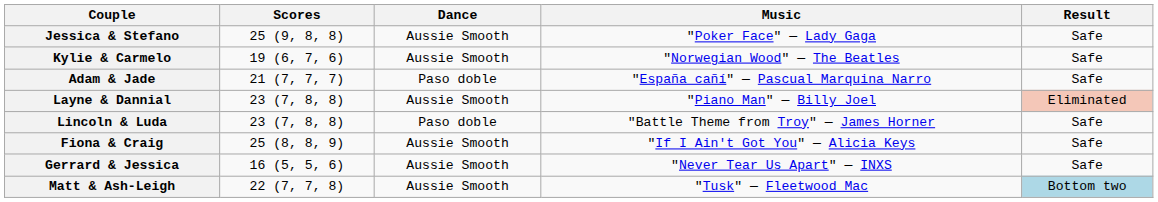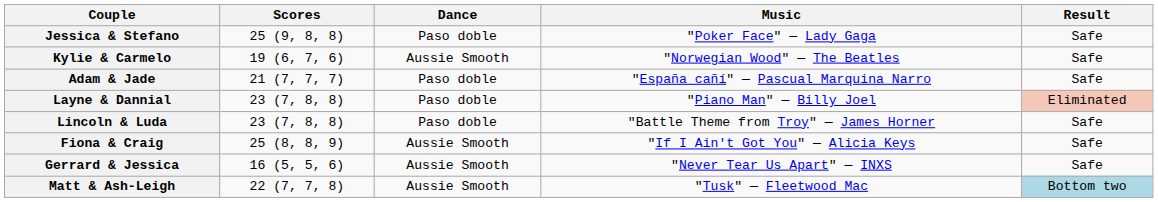 <table class="wikitable sortable" style="text-align:center; width: 90%">
 <tr>
 <th scope="col">Couple</th>
 <th scope="col">Scores</th>
 <th scope="col">Dance</th>
 <th scope="col" class="unsortable">Music</th>
 <th scope="col" class="unsortable">Result</th>
 </tr>
 <tr>
 <th scope="row">Jessica & Stefano</th>
 <td>25 (9, 8, 8)</td>
-<td>Aussie Smooth</td>
+<td>Paso doble</td>
 <td>"<a href='#'>Poker Face</a>" — <a href='#'>Lady Gaga</a></td>
 <td>Safe</td>
 </tr>
 <tr>
 <th scope="row">Kylie & Carmelo</th>
 <td>19 (6, 7, 6)</td>
 <td>Aussie Smooth</td>
 <td>"<a href='#'>Norwegian Wood</a>" — <a href='#'>The Beatles</a></td>
 <td>Safe</td>
 </tr>
 <tr>
 <th scope="row">Adam & Jade</th>
 <td>21 (7, 7, 7)</td>
 <td>Paso doble</td>
 <td>"<a href='#'>España cañí</a>" — <a href='#'>Pascual Marquina Narro</a></td>
 <td>Safe</td>
 </tr>
 <tr>
 <th scope="row">Layne & Dannial</th>
 <td>23 (7, 8, 8)</td>
-<td>Aussie Smooth</td>
+<td>Paso doble</td>
 <td>"<a href='#'>Piano Man</a>" — <a href='#'>Billy Joel</a></td>
 <td bgcolor="f4c7b8">Eliminated</td>
 </tr>
 <tr>
 <th scope="row">Lincoln & Luda</th>
 <td>23 (7, 8, 8)</td>
 <td>Paso doble</td>
 <td>"Battle Theme from <a href='#'>Troy</a>" — <a href='#'>James Horner</a></td>
 <td>Safe</td>
 </tr>
 <tr>
 <th scope="row">Fiona & Craig</th>
 <td>25 (8, 8, 9)</td>
 <td>Aussie Smooth</td>
 <td>"<a href='#'>If I Ain't Got You</a>" — <a href='#'>Alicia Keys</a></td>
 <td>Safe</td>
 </tr>
 <tr>
 <th scope="row">Gerrard & Jessica</th>
 <td>16 (5, 5, 6)</td>
 <td>Aussie Smooth</td>
 <td>"<a href='#'>Never Tear Us Apart</a>" — <a href='#'>INXS</a></td>
 <td>Safe</td>
 </tr>
 <tr>
 <th scope="row">Matt & Ash-Leigh</th>
 <td>22 (7, 7, 8)</td>
 <td>Aussie Smooth</td>
 <td>"<a href='#'>Tusk</a>" — <a href='#'>Fleetwood Mac</a></td>
 <td bgcolor="lightblue">Bottom two</td>
 </tr>
 </table>
